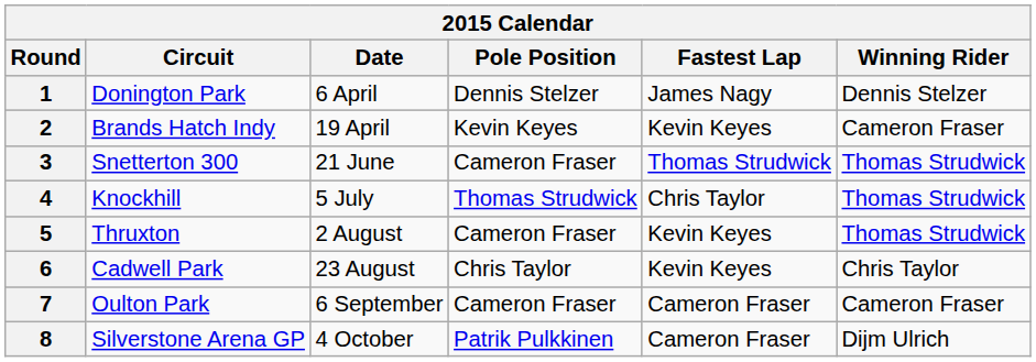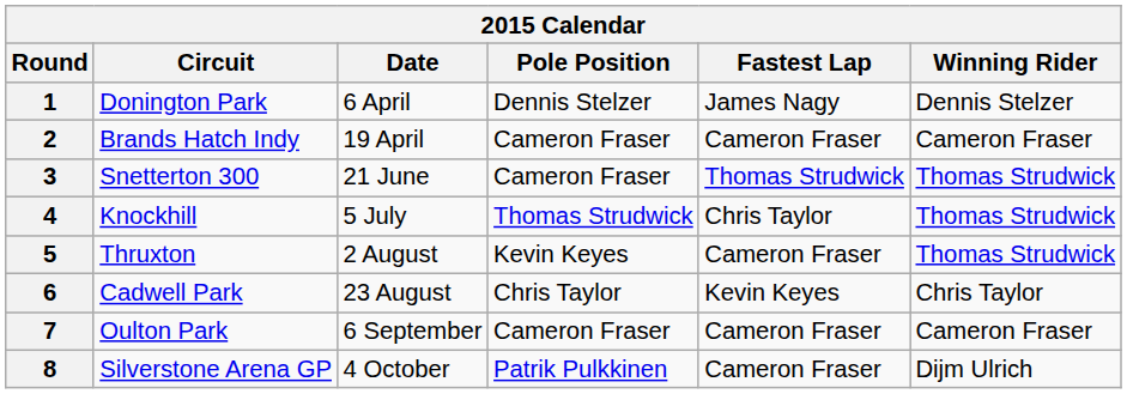 <table class="wikitable" style="font-size: 85%">
 <tr>
 <th colspan="6">2015 Calendar</th>
 </tr>
 <tr>
 <th>Round</th>
 <th>Circuit</th>
 <th>Date</th>
 <th>Pole Position</th>
 <th>Fastest Lap</th>
 <th>Winning Rider</th>
 </tr>
 <tr>
 <th>1</th>
 <td> <a href='#'>Donington Park</a></td>
 <td>6 April</td>
 <td> Dennis Stelzer</td>
 <td> James Nagy</td>
 <td> Dennis Stelzer</td>
 </tr>
 <tr>
 <th>2</th>
 <td> <a href='#'>Brands Hatch Indy</a></td>
 <td>19 April</td>
-<td> Kevin Keyes</td>
-<td> Kevin Keyes</td>
+<td> Cameron Fraser</td>
+<td> Cameron Fraser</td>
 <td> Cameron Fraser</td>
 </tr>
 <tr>
 <th>3</th>
 <td> <a href='#'>Snetterton 300</a></td>
 <td>21 June</td>
 <td> Cameron Fraser</td>
 <td> <a href='#'>Thomas Strudwick</a></td>
 <td> <a href='#'>Thomas Strudwick</a></td>
 </tr>
 <tr>
 <th>4</th>
 <td> <a href='#'>Knockhill</a></td>
 <td>5 July</td>
 <td> <a href='#'>Thomas Strudwick</a></td>
 <td> Chris Taylor</td>
 <td> <a href='#'>Thomas Strudwick</a></td>
 </tr>
 <tr>
 <th>5</th>
 <td> <a href='#'>Thruxton</a></td>
 <td>2 August</td>
+<td> Kevin Keyes</td>
 <td> Cameron Fraser</td>
-<td> Kevin Keyes</td>
 <td> <a href='#'>Thomas Strudwick</a></td>
 </tr>
 <tr>
 <th>6</th>
 <td> <a href='#'>Cadwell Park</a></td>
 <td>23 August</td>
 <td> Chris Taylor</td>
 <td> Kevin Keyes</td>
 <td> Chris Taylor</td>
 </tr>
 <tr>
 <th>7</th>
 <td> <a href='#'>Oulton Park</a></td>
 <td>6 September</td>
 <td> Cameron Fraser</td>
 <td> Cameron Fraser</td>
 <td> Cameron Fraser</td>
 </tr>
 <tr>
 <th>8</th>
 <td> <a href='#'>Silverstone Arena GP</a></td>
 <td>4 October</td>
 <td> <a href='#'>Patrik Pulkkinen</a></td>
 <td> Cameron Fraser</td>
 <td> Dijm Ulrich</td>
 </tr>
 </table>
